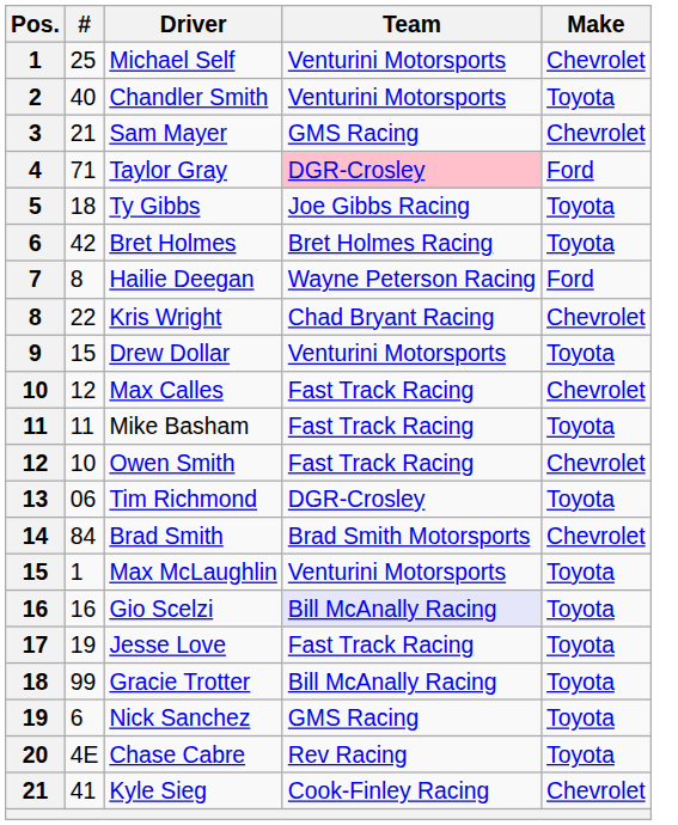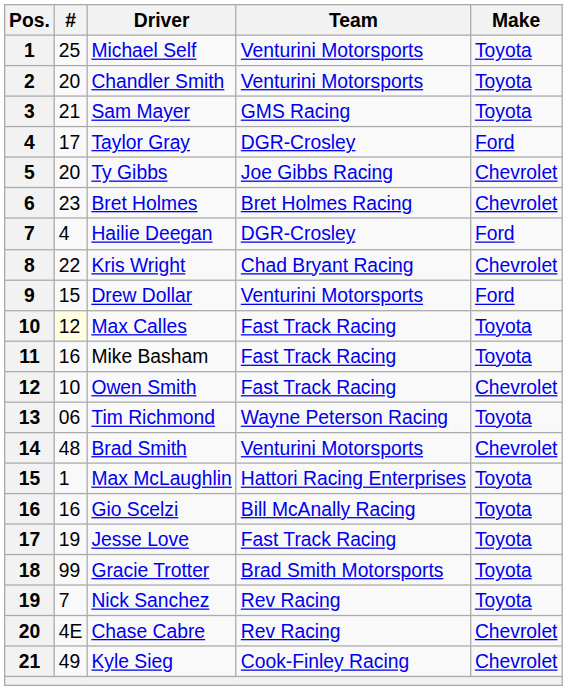 <table class="wikitable" style="font-size:95%">
 <tr>
 <th>Pos.</th>
 <th>#</th>
 <th>Driver</th>
 <th>Team</th>
 <th>Make</th>
 </tr>
 <tr>
 <th>1</th>
 <td>25</td>
 <td><a href='#'>Michael Self</a></td>
 <td><a href='#'>Venturini Motorsports</a></td>
-<td><a href='#'>Chevrolet</a></td>
+<td><a href='#'>Toyota</a></td>
 </tr>
 <tr>
 <th>2</th>
-<td>40</td>
+<td>20</td>
 <td><a href='#'>Chandler Smith</a></td>
 <td><a href='#'>Venturini Motorsports</a></td>
 <td><a href='#'>Toyota</a></td>
 </tr>
 <tr>
 <th>3</th>
 <td>21</td>
 <td><a href='#'>Sam Mayer</a></td>
 <td><a href='#'>GMS Racing</a></td>
-<td><a href='#'>Chevrolet</a></td>
+<td><a href='#'>Toyota</a></td>
 </tr>
 <tr>
 <th>4</th>
-<td>71</td>
+<td>17</td>
 <td><a href='#'>Taylor Gray</a></td>
-<td style="background: pink;"><a href='#'>DGR-Crosley</a></td>
+<td><a href='#'>DGR-Crosley</a></td>
 <td><a href='#'>Ford</a></td>
 </tr>
 <tr>
 <th>5</th>
-<td>18</td>
+<td>20</td>
 <td><a href='#'>Ty Gibbs</a></td>
 <td><a href='#'>Joe Gibbs Racing</a></td>
-<td><a href='#'>Toyota</a></td>
+<td><a href='#'>Chevrolet</a></td>
 </tr>
 <tr>
 <th>6</th>
-<td>42</td>
+<td>23</td>
 <td><a href='#'>Bret Holmes</a></td>
 <td><a href='#'>Bret Holmes Racing</a></td>
-<td><a href='#'>Toyota</a></td>
+<td><a href='#'>Chevrolet</a></td>
 </tr>
 <tr>
 <th>7</th>
-<td>8</td>
+<td>4</td>
 <td><a href='#'>Hailie Deegan</a></td>
-<td><a href='#'>Wayne Peterson Racing</a></td>
+<td><a href='#'>DGR-Crosley</a></td>
 <td><a href='#'>Ford</a></td>
 </tr>
 <tr>
 <th>8</th>
 <td>22</td>
 <td><a href='#'>Kris Wright</a></td>
 <td><a href='#'>Chad Bryant Racing</a></td>
 <td><a href='#'>Chevrolet</a></td>
 </tr>
 <tr>
 <th>9</th>
 <td>15</td>
 <td><a href='#'>Drew Dollar</a></td>
 <td><a href='#'>Venturini Motorsports</a></td>
+<td><a href='#'>Ford</a></td>
+</tr>
+<tr>
+<th>10</th>
+<td style="background: lightyellow;">12</td>
+<td><a href='#'>Max Calles</a></td>
+<td><a href='#'>Fast Track Racing</a></td>
 <td><a href='#'>Toyota</a></td>
 </tr>
 <tr>
-<th>10</th>
-<td>12</td>
-<td><a href='#'>Max Calles</a></td>
-<td><a href='#'>Fast Track Racing</a></td>
-<td><a href='#'>Chevrolet</a></td>
-</tr>
-<tr>
 <th>11</th>
-<td>11</td>
+<td>16</td>
 <td>Mike Basham</td>
 <td><a href='#'>Fast Track Racing</a></td>
 <td><a href='#'>Toyota</a></td>
 </tr>
 <tr>
 <th>12</th>
 <td>10</td>
 <td><a href='#'>Owen Smith</a></td>
 <td><a href='#'>Fast Track Racing</a></td>
 <td><a href='#'>Chevrolet</a></td>
 </tr>
 <tr>
 <th>13</th>
 <td>06</td>
 <td><a href='#'>Tim Richmond</a></td>
-<td><a href='#'>DGR-Crosley</a></td>
+<td><a href='#'>Wayne Peterson Racing</a></td>
 <td><a href='#'>Toyota</a></td>
 </tr>
 <tr>
 <th>14</th>
-<td>84</td>
+<td>48</td>
 <td><a href='#'>Brad Smith</a></td>
-<td><a href='#'>Brad Smith Motorsports</a></td>
+<td><a href='#'>Venturini Motorsports</a></td>
 <td><a href='#'>Chevrolet</a></td>
 </tr>
 <tr>
 <th>15</th>
 <td>1</td>
 <td><a href='#'>Max McLaughlin</a></td>
-<td><a href='#'>Venturini Motorsports</a></td>
+<td><a href='#'>Hattori Racing Enterprises</a></td>
 <td><a href='#'>Toyota</a></td>
 </tr>
 <tr>
 <th>16</th>
 <td>16</td>
 <td><a href='#'>Gio Scelzi</a></td>
-<td style="background: lavender;"><a href='#'>Bill McAnally Racing</a></td>
+<td><a href='#'>Bill McAnally Racing</a></td>
 <td><a href='#'>Toyota</a></td>
 </tr>
 <tr>
 <th>17</th>
 <td>19</td>
 <td><a href='#'>Jesse Love</a></td>
 <td><a href='#'>Fast Track Racing</a></td>
 <td><a href='#'>Toyota</a></td>
 </tr>
 <tr>
 <th>18</th>
 <td>99</td>
 <td><a href='#'>Gracie Trotter</a></td>
-<td><a href='#'>Bill McAnally Racing</a></td>
+<td><a href='#'>Brad Smith Motorsports</a></td>
 <td><a href='#'>Toyota</a></td>
 </tr>
 <tr>
 <th>19</th>
-<td>6</td>
+<td>7</td>
 <td><a href='#'>Nick Sanchez</a></td>
-<td><a href='#'>GMS Racing</a></td>
+<td><a href='#'>Rev Racing</a></td>
 <td><a href='#'>Toyota</a></td>
 </tr>
 <tr>
 <th>20</th>
 <td>4E</td>
 <td><a href='#'>Chase Cabre</a></td>
 <td><a href='#'>Rev Racing</a></td>
-<td><a href='#'>Toyota</a></td>
+<td><a href='#'>Chevrolet</a></td>
 </tr>
 <tr>
 <th>21</th>
-<td>41</td>
+<td>49</td>
 <td><a href='#'>Kyle Sieg</a></td>
 <td><a href='#'>Cook-Finley Racing</a></td>
 <td><a href='#'>Chevrolet</a></td>
 </tr>
 <tr>
 <th colspan="5"></th>
 </tr>
 </table>
